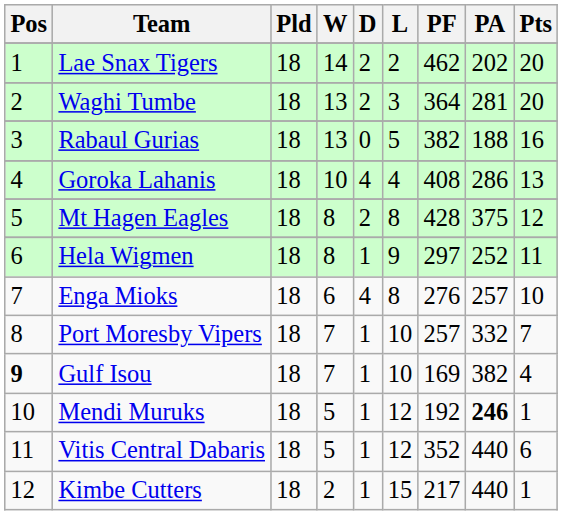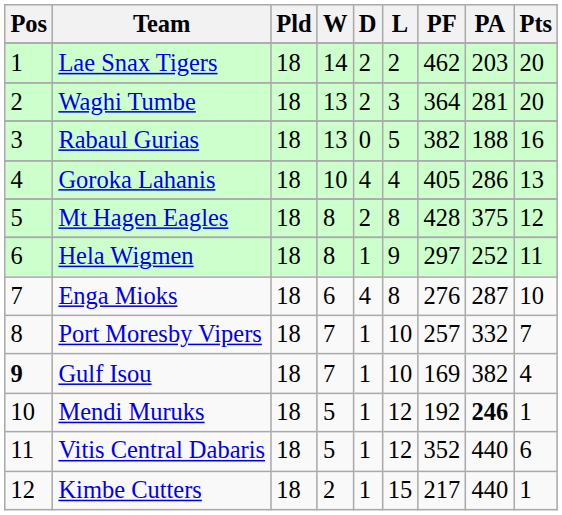 <table class="wikitable">
 <tr>
 <th>Pos</th>
 <th>Team</th>
 <th>Pld</th>
 <th>W</th>
 <th>D</th>
 <th>L</th>
 <th>PF</th>
 <th>PA</th>
 <th>Pts</th>
 </tr>
 <tr>
 </tr>
 <tr style="background: #ccffcc;">
 <td>1</td>
 <td><a href='#'>Lae Snax Tigers</a></td>
 <td>18</td>
 <td>14</td>
 <td>2</td>
 <td>2</td>
 <td>462</td>
-<td>202</td>
+<td>203</td>
 <td>20</td>
 </tr>
 <tr>
 </tr>
 <tr style="background: #ccffcc;">
 <td>2</td>
 <td><a href='#'>Waghi Tumbe</a></td>
 <td>18</td>
 <td>13</td>
 <td>2</td>
 <td>3</td>
 <td>364</td>
 <td>281</td>
 <td>20</td>
 </tr>
 <tr>
 </tr>
 <tr style="background: #ccffcc;">
 <td>3</td>
 <td><a href='#'>Rabaul Gurias</a></td>
 <td>18</td>
 <td>13</td>
 <td>0</td>
 <td>5</td>
 <td>382</td>
 <td>188</td>
 <td>16</td>
 </tr>
 <tr>
 </tr>
 <tr style="background: #ccffcc;">
 <td>4</td>
 <td><a href='#'>Goroka Lahanis</a></td>
 <td>18</td>
 <td>10</td>
 <td>4</td>
 <td>4</td>
-<td>408</td>
+<td>405</td>
 <td>286</td>
 <td>13</td>
 </tr>
 <tr>
 </tr>
 <tr style="background: #ccffcc;">
 <td>5</td>
 <td><a href='#'>Mt Hagen Eagles</a></td>
 <td>18</td>
 <td>8</td>
 <td>2</td>
 <td>8</td>
 <td>428</td>
 <td>375</td>
 <td>12</td>
 </tr>
 <tr>
 </tr>
 <tr style="background: #ccffcc;">
 <td>6</td>
 <td><a href='#'>Hela Wigmen</a></td>
 <td>18</td>
 <td>8</td>
 <td>1</td>
 <td>9</td>
 <td>297</td>
 <td>252</td>
 <td>11</td>
 </tr>
 <tr>
 <td>7</td>
 <td><a href='#'>Enga Mioks</a></td>
 <td>18</td>
 <td>6</td>
 <td>4</td>
 <td>8</td>
 <td>276</td>
-<td>257</td>
+<td>287</td>
 <td>10</td>
 </tr>
 <tr>
 <td>8</td>
 <td><a href='#'>Port Moresby Vipers</a></td>
 <td>18</td>
 <td>7</td>
 <td>1</td>
 <td>10</td>
 <td>257</td>
 <td>332</td>
 <td>7</td>
 </tr>
 <tr>
 <td><strong>9</strong></td>
 <td><a href='#'>Gulf Isou</a></td>
 <td>18</td>
 <td>7</td>
 <td>1</td>
 <td>10</td>
 <td>169</td>
 <td>382</td>
 <td>4</td>
 </tr>
 <tr>
 <td>10</td>
 <td><a href='#'>Mendi Muruks</a></td>
 <td>18</td>
 <td>5</td>
 <td>1</td>
 <td>12</td>
 <td>192</td>
 <td><strong>246</strong></td>
 <td>1</td>
 </tr>
 <tr>
 <td>11</td>
 <td><a href='#'>Vitis Central Dabaris</a></td>
 <td>18</td>
 <td>5</td>
 <td>1</td>
 <td>12</td>
 <td>352</td>
 <td>440</td>
 <td>6</td>
 </tr>
 <tr>
 <td>12</td>
 <td><a href='#'>Kimbe Cutters</a></td>
 <td>18</td>
 <td>2</td>
 <td>1</td>
 <td>15</td>
 <td>217</td>
 <td>440</td>
 <td>1</td>
 </tr>
 </table>
